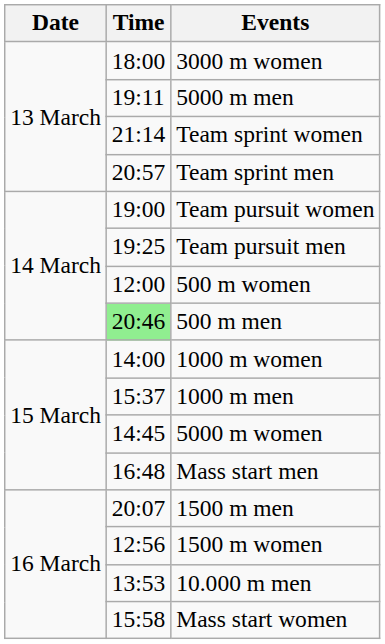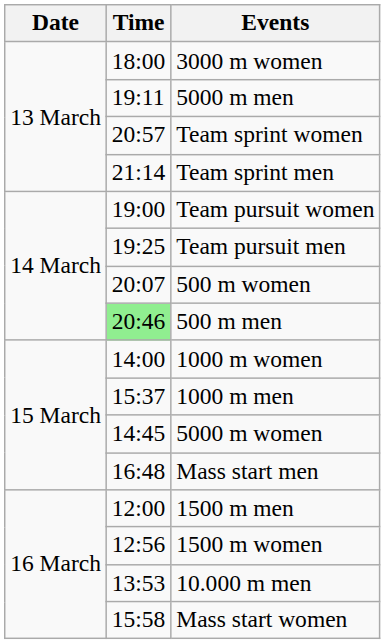 <table class="wikitable" border="1">
 <tr>
 <th>Date</th>
 <th>Time</th>
 <th>Events</th>
 </tr>
 <tr>
 <td rowspan=4>13 March</td>
 <td>18:00</td>
 <td>3000 m women</td>
 </tr>
 <tr>
 <td>19:11</td>
 <td>5000 m men</td>
 </tr>
 <tr>
-<td>21:14</td>
+<td>20:57</td>
 <td>Team sprint women</td>
 </tr>
 <tr>
-<td>20:57</td>
+<td>21:14</td>
 <td>Team sprint men</td>
 </tr>
 <tr>
 <td rowspan=4>14 March</td>
 <td>19:00</td>
 <td>Team pursuit women</td>
 </tr>
 <tr>
 <td>19:25</td>
 <td>Team pursuit men</td>
 </tr>
 <tr>
-<td>12:00</td>
+<td>20:07</td>
 <td>500 m women</td>
 </tr>
 <tr>
 <td style="background: lightgreen;">20:46</td>
 <td>500 m men</td>
 </tr>
 <tr>
 <td rowspan="4">15 March</td>
 <td>14:00</td>
 <td>1000 m women</td>
 </tr>
 <tr>
 <td>15:37</td>
 <td>1000 m men</td>
 </tr>
 <tr>
 <td>14:45</td>
 <td>5000 m women</td>
 </tr>
 <tr>
 <td>16:48</td>
 <td>Mass start men</td>
 </tr>
 <tr>
 <td rowspan="4">16 March</td>
-<td>20:07</td>
+<td>12:00</td>
 <td>1500 m men</td>
 </tr>
 <tr>
 <td>12:56</td>
 <td>1500 m women</td>
 </tr>
 <tr>
 <td>13:53</td>
 <td>10.000 m men</td>
 </tr>
 <tr>
 <td>15:58</td>
 <td>Mass start women</td>
 </tr>
 </table>
